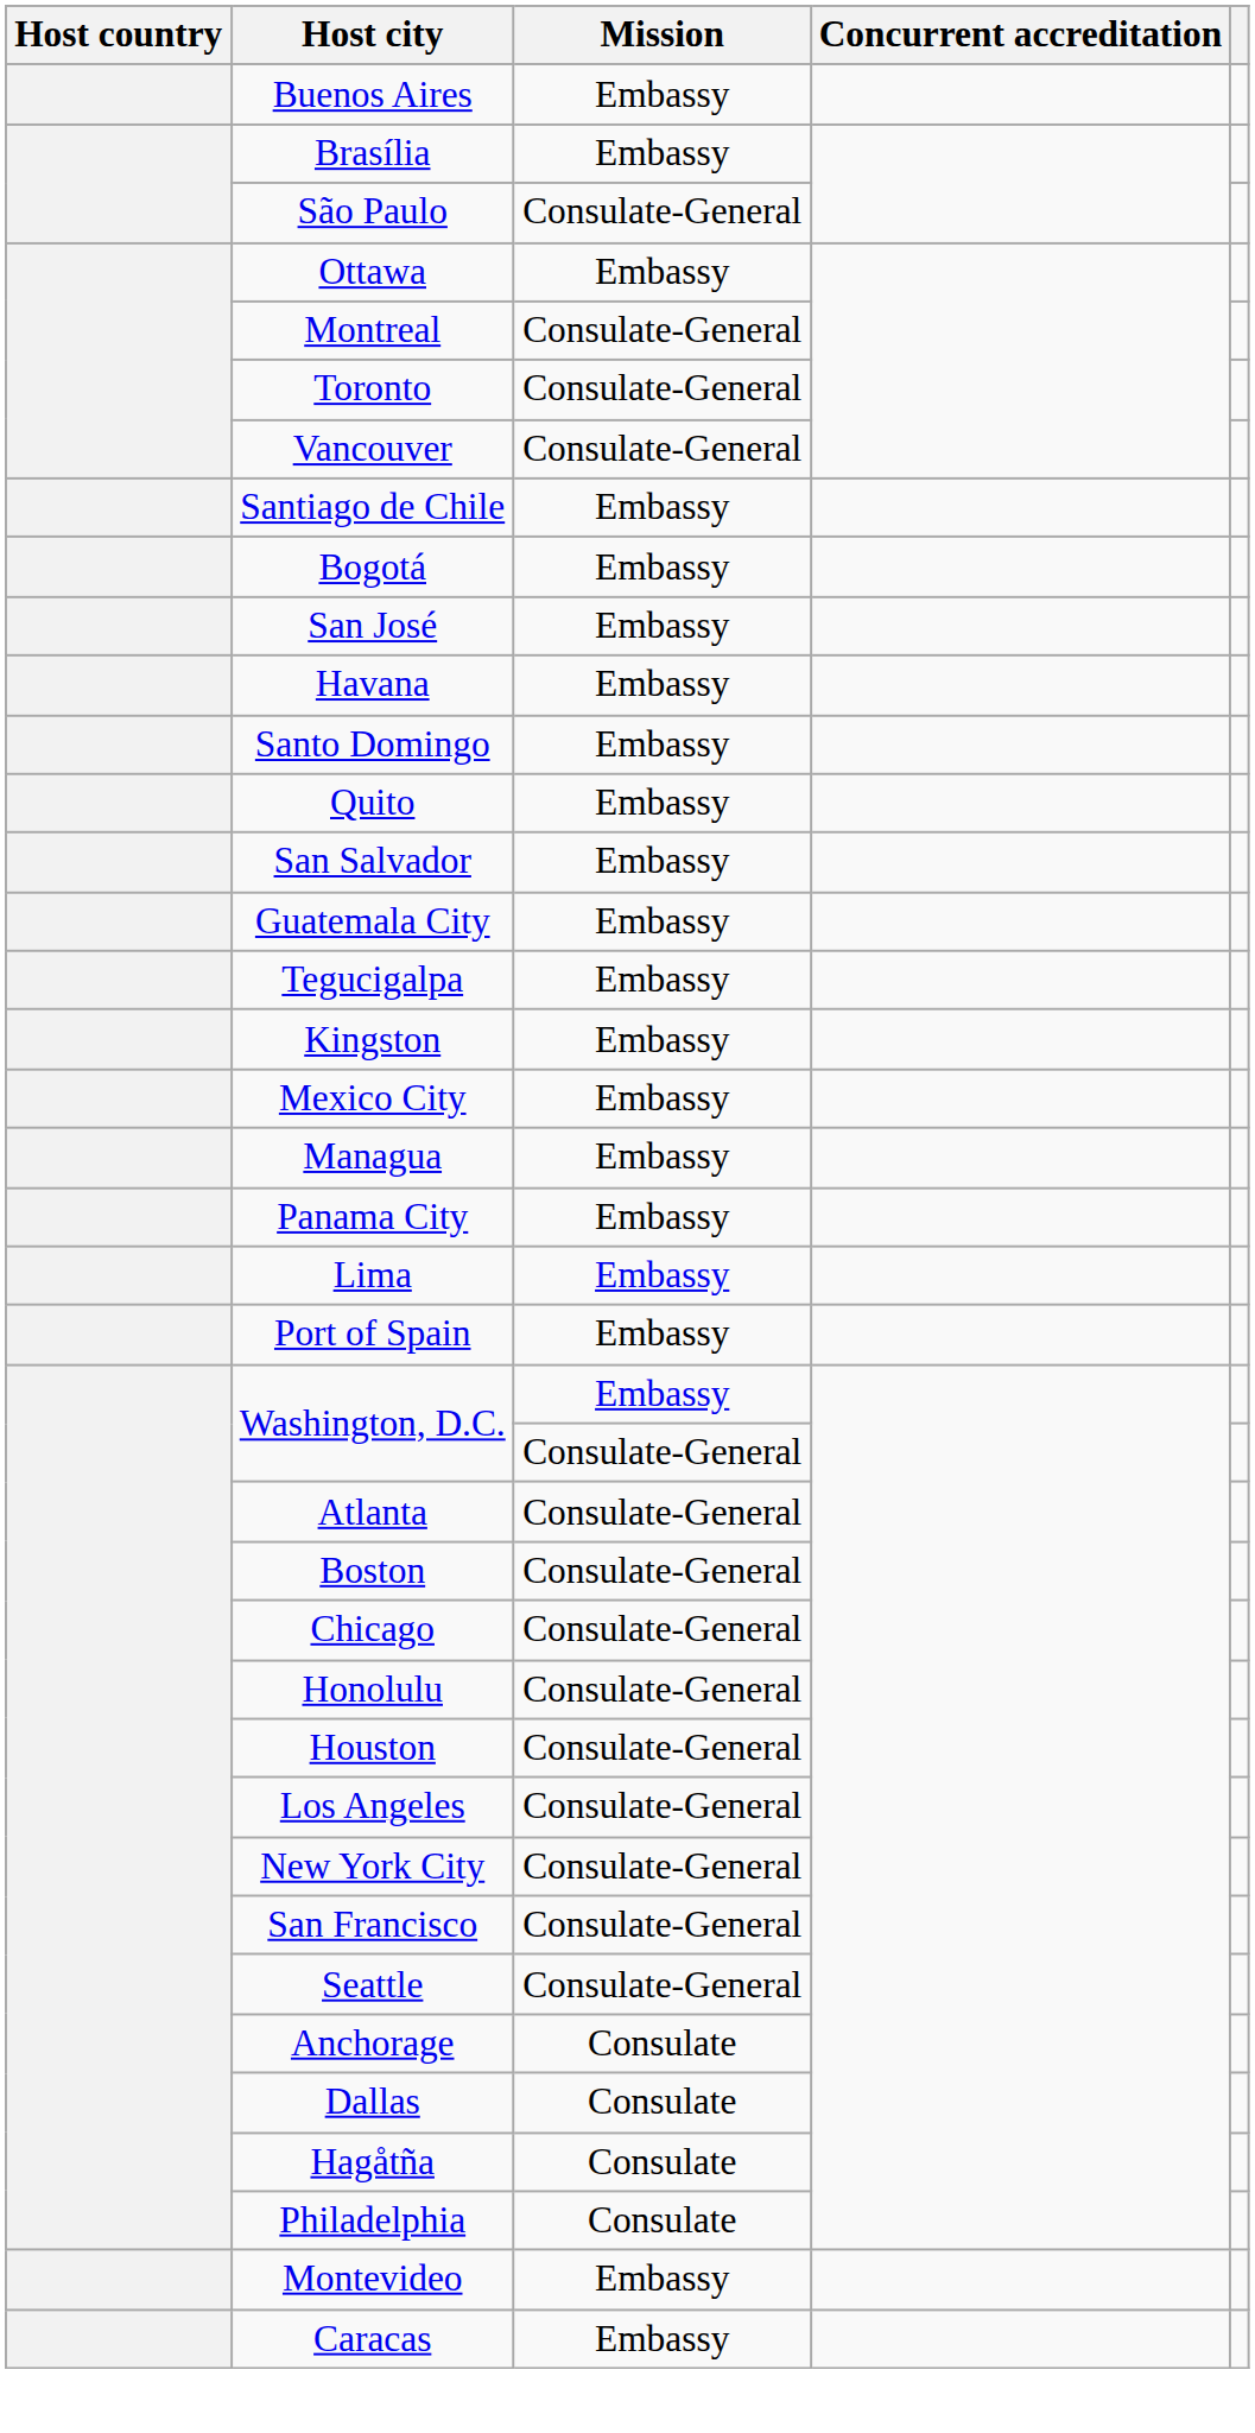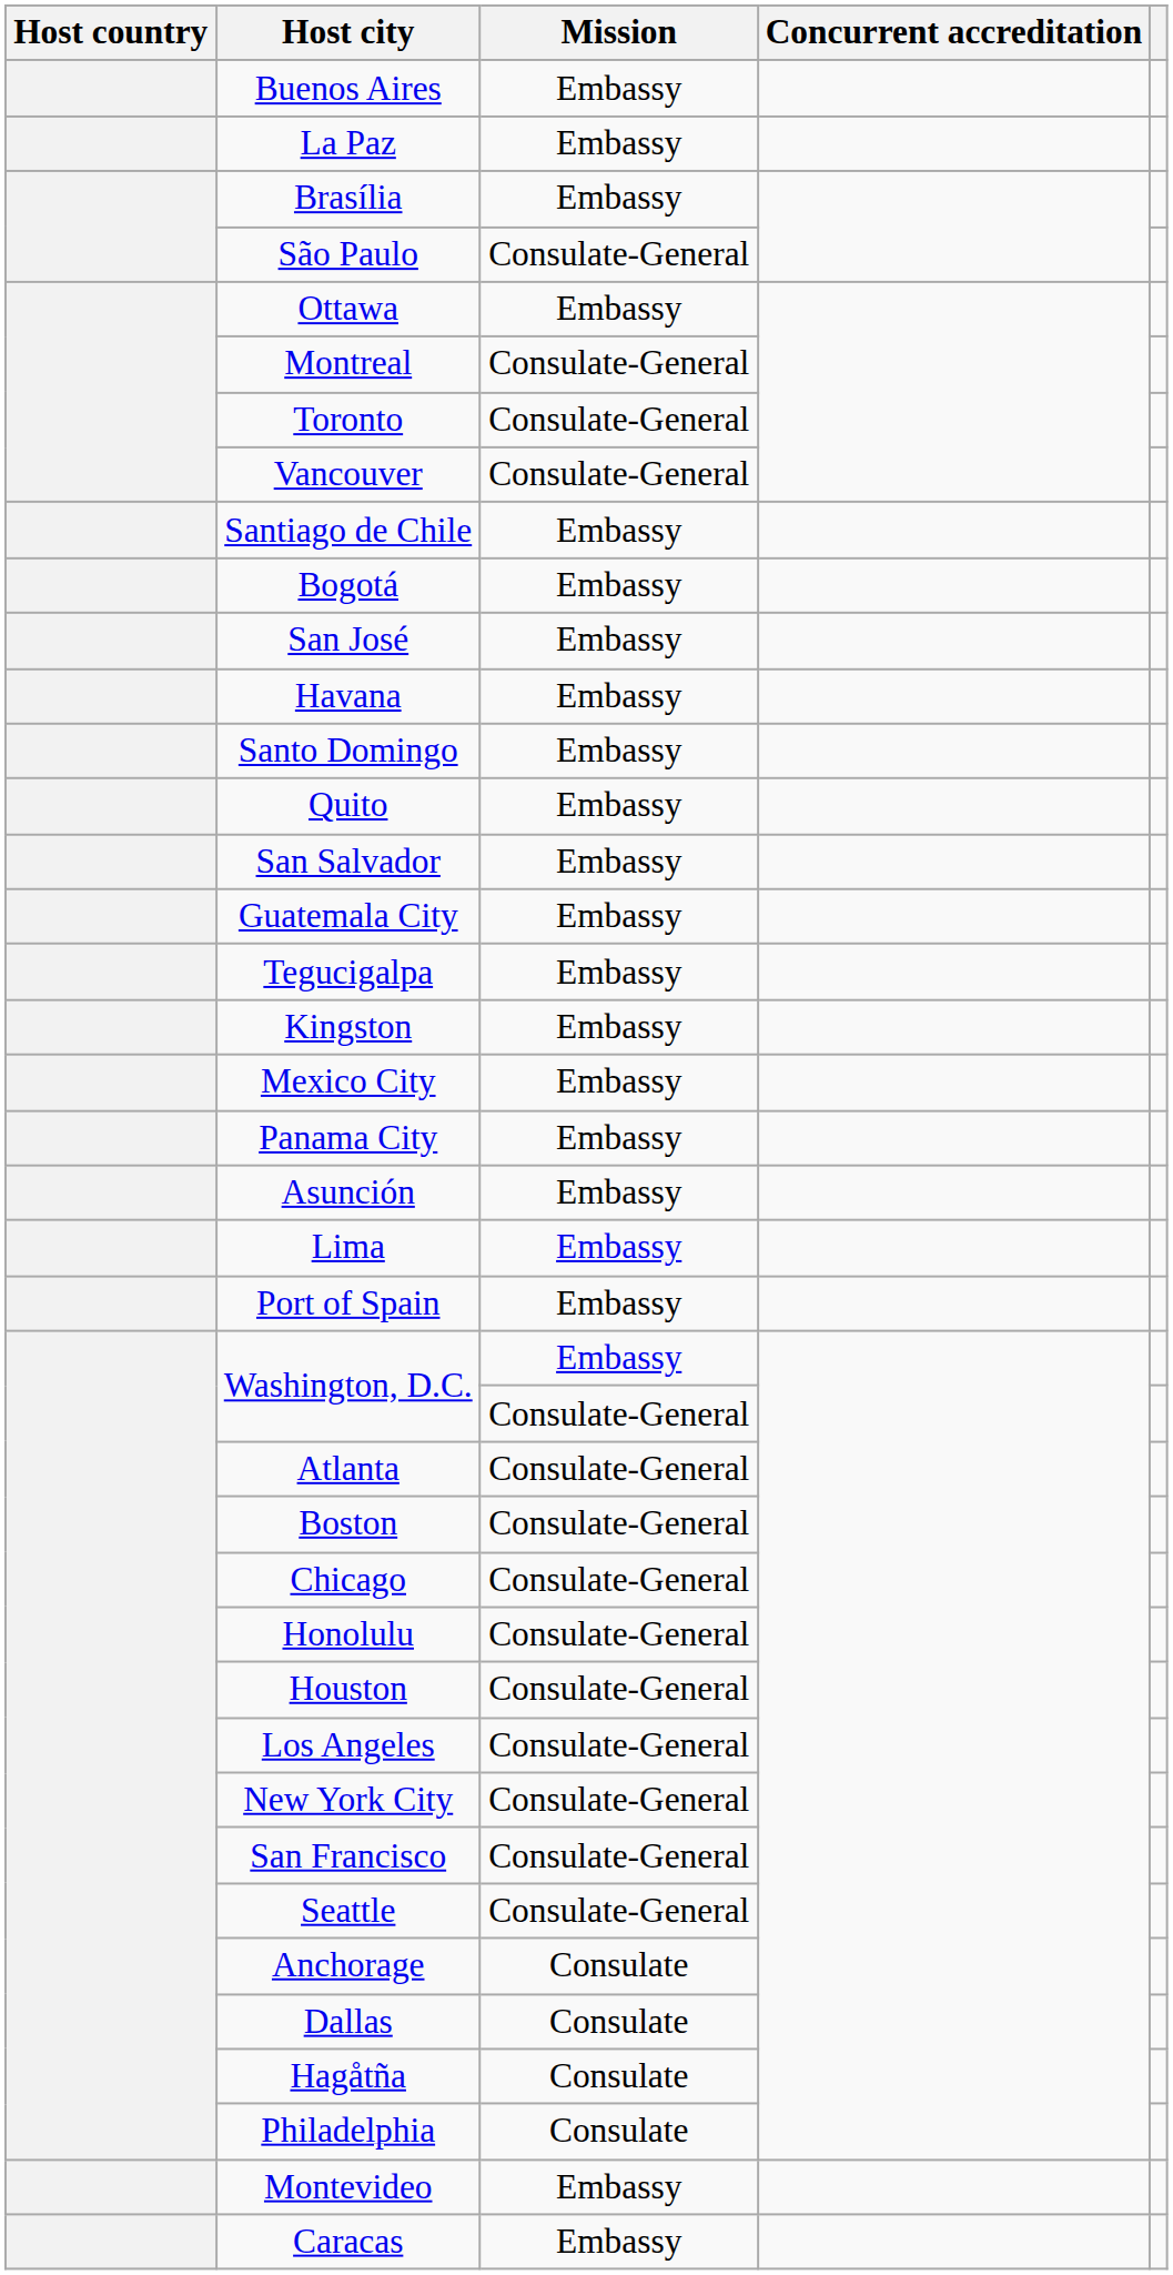 <table class="wikitable plainrowheaders" style="text-align:center;">
 <tr>
 <th scope="col">Host country</th>
 <th scope="col">Host city</th>
 <th scope="col">Mission</th>
 <th scope="col">Concurrent accreditation</th>
 <th scope="col"></th>
 </tr>
 <tr>
 <th scope="row"></th>
 <td><a href='#'>Buenos Aires</a></td>
+<td>Embassy</td>
+<td></td>
+<td></td>
+</tr>
+<tr>
+<th scope="row"></th>
+<td><a href='#'>La Paz</a></td>
 <td>Embassy</td>
 <td></td>
 <td></td>
 </tr>
 <tr>
 <th scope="row" rowspan="2"></th>
 <td><a href='#'>Brasília</a></td>
 <td>Embassy</td>
 <td rowspan="2"></td>
 <td></td>
 </tr>
 <tr>
 <td><a href='#'>São Paulo</a></td>
 <td>Consulate-General</td>
 <td></td>
 </tr>
 <tr>
 <th scope="row" rowspan="4"></th>
 <td><a href='#'>Ottawa</a></td>
 <td>Embassy</td>
 <td rowspan="4"></td>
 <td></td>
 </tr>
 <tr>
 <td><a href='#'>Montreal</a></td>
 <td>Consulate-General</td>
 <td></td>
 </tr>
 <tr>
 <td><a href='#'>Toronto</a></td>
 <td>Consulate-General</td>
 <td></td>
 </tr>
 <tr>
 <td><a href='#'>Vancouver</a></td>
 <td>Consulate-General</td>
 <td></td>
 </tr>
 <tr>
 <th scope="row"></th>
 <td><a href='#'>Santiago de Chile</a></td>
 <td>Embassy</td>
 <td></td>
 <td></td>
 </tr>
 <tr>
 <th scope="row"></th>
 <td><a href='#'>Bogotá</a></td>
 <td>Embassy</td>
 <td></td>
 <td></td>
 </tr>
 <tr>
 <th scope="row"></th>
 <td><a href='#'>San José</a></td>
 <td>Embassy</td>
 <td></td>
 <td></td>
 </tr>
 <tr>
 <th scope="row"></th>
 <td><a href='#'>Havana</a></td>
 <td>Embassy</td>
 <td></td>
 <td></td>
 </tr>
 <tr>
 <th scope="row"></th>
 <td><a href='#'>Santo Domingo</a></td>
 <td>Embassy</td>
 <td></td>
 <td></td>
 </tr>
 <tr>
 <th scope="row"></th>
 <td><a href='#'>Quito</a></td>
 <td>Embassy</td>
 <td></td>
 <td></td>
 </tr>
 <tr>
 <th scope="row"></th>
 <td><a href='#'>San Salvador</a></td>
 <td>Embassy</td>
 <td></td>
 <td></td>
 </tr>
 <tr>
 <th scope="row"></th>
 <td><a href='#'>Guatemala City</a></td>
 <td>Embassy</td>
 <td></td>
 <td></td>
 </tr>
 <tr>
 <th scope="row"></th>
 <td><a href='#'>Tegucigalpa</a></td>
 <td>Embassy</td>
 <td></td>
 <td></td>
 </tr>
 <tr>
 <th scope="row"></th>
 <td><a href='#'>Kingston</a></td>
 <td>Embassy</td>
 <td></td>
 <td></td>
 </tr>
 <tr>
 <th scope="row"></th>
 <td><a href='#'>Mexico City</a></td>
 <td>Embassy</td>
 <td></td>
 <td></td>
 </tr>
 <tr>
 <th scope="row"></th>
-<td><a href='#'>Managua</a></td>
+<td><a href='#'>Panama City</a></td>
 <td>Embassy</td>
 <td></td>
 <td></td>
 </tr>
 <tr>
 <th scope="row"></th>
-<td><a href='#'>Panama City</a></td>
+<td><a href='#'>Asunción</a></td>
 <td>Embassy</td>
 <td></td>
 <td></td>
 </tr>
 <tr>
 <th scope="row"></th>
 <td><a href='#'>Lima</a></td>
 <td><a href='#'>Embassy</a></td>
 <td></td>
 <td></td>
 </tr>
 <tr>
 <th scope="row"></th>
 <td><a href='#'>Port of Spain</a></td>
 <td>Embassy</td>
 <td></td>
 <td></td>
 </tr>
 <tr>
 <th scope="row" rowspan="15"></th>
 <td rowspan="2"><a href='#'>Washington, D.C.</a></td>
 <td><a href='#'>Embassy</a></td>
 <td rowspan="15"></td>
 <td></td>
 </tr>
 <tr>
 <td>Consulate-General</td>
 <td></td>
 </tr>
 <tr>
 <td><a href='#'>Atlanta</a></td>
 <td>Consulate-General</td>
 <td></td>
 </tr>
 <tr>
 <td><a href='#'>Boston</a></td>
 <td>Consulate-General</td>
 <td></td>
 </tr>
 <tr>
 <td><a href='#'>Chicago</a></td>
 <td>Consulate-General</td>
 <td></td>
 </tr>
 <tr>
 <td><a href='#'>Honolulu</a></td>
 <td>Consulate-General</td>
 <td></td>
 </tr>
 <tr>
 <td><a href='#'>Houston</a></td>
 <td>Consulate-General</td>
 <td></td>
 </tr>
 <tr>
 <td><a href='#'>Los Angeles</a></td>
 <td>Consulate-General</td>
 <td></td>
 </tr>
 <tr>
 <td><a href='#'>New York City</a></td>
 <td>Consulate-General</td>
 <td></td>
 </tr>
 <tr>
 <td><a href='#'>San Francisco</a></td>
 <td>Consulate-General</td>
 <td></td>
 </tr>
 <tr>
 <td><a href='#'>Seattle</a></td>
 <td>Consulate-General</td>
 <td></td>
 </tr>
 <tr>
 <td><a href='#'>Anchorage</a></td>
 <td>Consulate</td>
 <td></td>
 </tr>
 <tr>
 <td><a href='#'>Dallas</a></td>
 <td>Consulate</td>
 <td></td>
 </tr>
 <tr>
 <td><a href='#'>Hagåtña</a></td>
 <td>Consulate</td>
 <td></td>
 </tr>
 <tr>
 <td><a href='#'>Philadelphia</a></td>
 <td>Consulate</td>
 <td></td>
 </tr>
 <tr>
 <th scope="row"></th>
 <td><a href='#'>Montevideo</a></td>
 <td>Embassy</td>
 <td></td>
 <td></td>
 </tr>
 <tr>
 <th scope="row"></th>
 <td><a href='#'>Caracas</a></td>
 <td>Embassy</td>
 <td></td>
 <td></td>
 </tr>
 </table>
